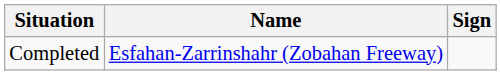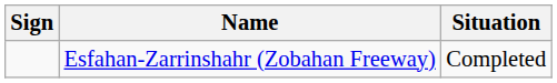 <table class="wikitable">
 <tr>
+<th>Sign</th>
+<th>Name</th>
 <th>Situation</th>
-<th>Name</th>
-<th>Sign</th>
 </tr>
 <tr>
+<td></td>
+<td><a href='#'>Esfahan-Zarrinshahr (Zobahan Freeway)</a></td>
 <td>Completed</td>
-<td><a href='#'>Esfahan-Zarrinshahr (Zobahan Freeway)</a></td>
-<td></td>
 </tr>
 </table>
